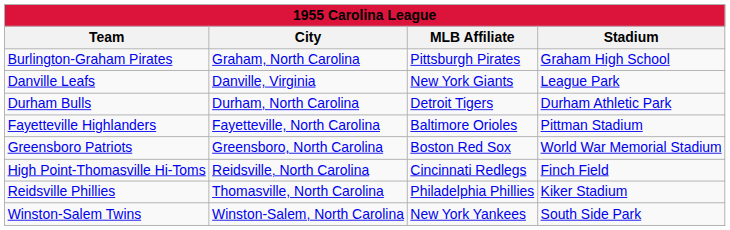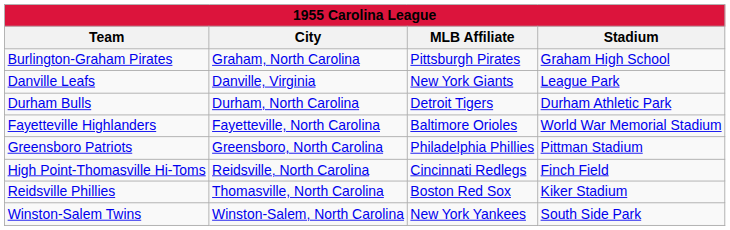 <table class="wikitable" style="width:auto">
 <tr>
 <td bgcolor="#DC143C" align="center" colspan="7"><strong><span>1955 Carolina League</span></strong></td>
 </tr>
 <tr>
 <th>Team</th>
 <th>City</th>
 <th>MLB Affiliate</th>
 <th>Stadium</th>
 </tr>
 <tr>
 <td><a href='#'>Burlington-Graham Pirates</a></td>
 <td><a href='#'>Graham, North Carolina</a></td>
 <td><a href='#'>Pittsburgh Pirates</a></td>
 <td><a href='#'>Graham High School</a></td>
 </tr>
 <tr>
 <td><a href='#'>Danville Leafs</a></td>
 <td><a href='#'>Danville, Virginia</a></td>
 <td><a href='#'>New York Giants</a></td>
 <td><a href='#'>League Park</a></td>
 </tr>
 <tr>
 <td><a href='#'>Durham Bulls</a></td>
 <td><a href='#'>Durham, North Carolina</a></td>
 <td><a href='#'>Detroit Tigers</a></td>
 <td><a href='#'>Durham Athletic Park</a></td>
 </tr>
 <tr>
 <td><a href='#'>Fayetteville Highlanders</a></td>
 <td><a href='#'>Fayetteville, North Carolina</a></td>
 <td><a href='#'>Baltimore Orioles</a></td>
-<td><a href='#'>Pittman Stadium</a></td>
+<td><a href='#'>World War Memorial Stadium</a></td>
 </tr>
 <tr>
 <td><a href='#'>Greensboro Patriots</a></td>
 <td><a href='#'>Greensboro, North Carolina</a></td>
-<td><a href='#'>Boston Red Sox</a></td>
-<td><a href='#'>World War Memorial Stadium</a></td>
+<td><a href='#'>Philadelphia Phillies</a></td>
+<td><a href='#'>Pittman Stadium</a></td>
 </tr>
 <tr>
 <td><a href='#'>High Point-Thomasville Hi-Toms</a></td>
 <td><a href='#'>Reidsville, North Carolina</a></td>
 <td><a href='#'>Cincinnati Redlegs</a></td>
 <td><a href='#'>Finch Field</a></td>
 </tr>
 <tr>
 <td><a href='#'>Reidsville Phillies</a></td>
 <td><a href='#'>Thomasville, North Carolina</a></td>
-<td><a href='#'>Philadelphia Phillies</a></td>
+<td><a href='#'>Boston Red Sox</a></td>
 <td><a href='#'>Kiker Stadium</a></td>
 </tr>
 <tr>
 <td><a href='#'>Winston-Salem Twins</a></td>
 <td><a href='#'>Winston-Salem, North Carolina</a></td>
 <td><a href='#'>New York Yankees</a></td>
 <td><a href='#'>South Side Park</a></td>
 </tr>
 </table>
